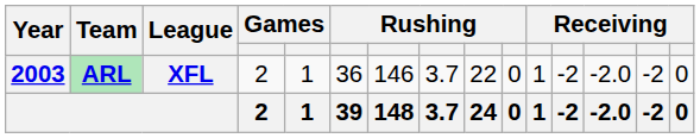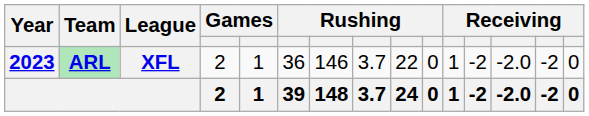 <table class="wikitable" style="text-align:center;">
 <tr>
 <th rowspan="2">Year</th>
 <th rowspan="2">Team</th>
 <th rowspan="2">League</th>
 <th colspan="2">Games</th>
 <th colspan="5">Rushing</th>
 <th colspan="5">Receiving</th>
 </tr>
 <tr>
 <th></th>
 <th></th>
 <th></th>
 <th></th>
 <th></th>
 <th></th>
 <th></th>
 <th></th>
 <th></th>
 <th></th>
 <th></th>
 <th></th>
 </tr>
 <tr>
-<th><a href='#'>2003</a></th>
+<th><a href='#'>2023</a></th>
 <th style="background:#afe6ba;"><a href='#'>ARL</a></th>
 <th><a href='#'>XFL</a></th>
 <td>2</td>
 <td>1</td>
 <td>36</td>
 <td>146</td>
 <td>3.7</td>
 <td>22</td>
 <td>0</td>
 <td>1</td>
 <td>-2</td>
 <td>-2.0</td>
 <td>-2</td>
 <td>0</td>
 </tr>
 <tr>
 <th colspan="3"></th>
 <th>2</th>
 <th>1</th>
 <th>39</th>
 <th>148</th>
 <th>3.7</th>
 <th>24</th>
 <th>0</th>
 <th>1</th>
 <th>-2</th>
 <th>-2.0</th>
 <th>-2</th>
 <th>0</th>
 </tr>
 </table>
